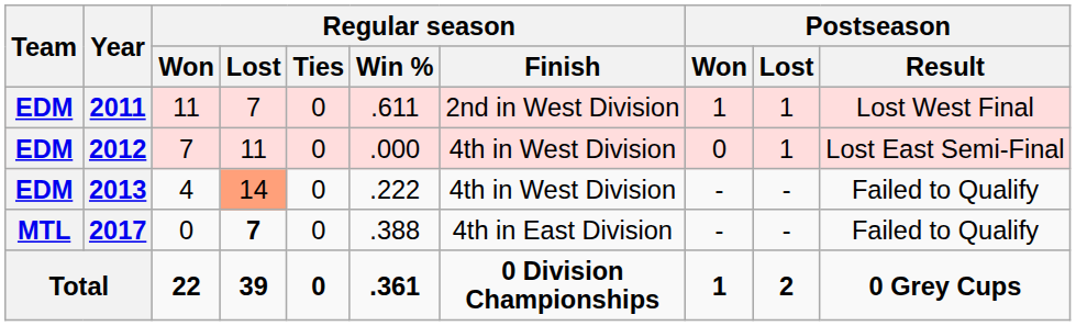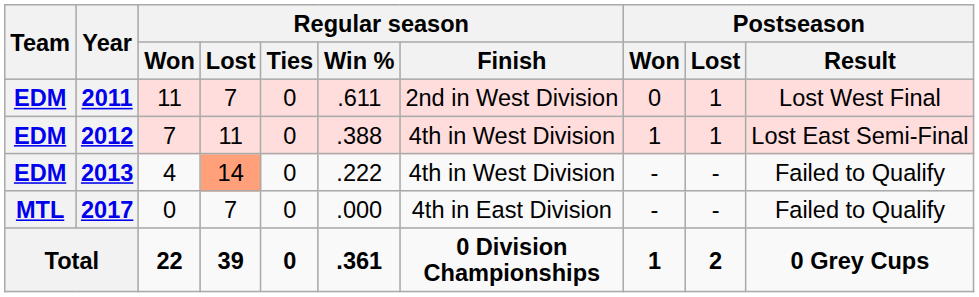 <table class="wikitable" style="font-size: 95%; text-align:center;">
 <tr>
 <th rowspan="2">Team</th>
 <th rowspan="2">Year</th>
 <th colspan="5">Regular season</th>
 <th colspan="4">Postseason</th>
 </tr>
 <tr>
 <th>Won</th>
 <th>Lost</th>
 <th>Ties</th>
 <th>Win %</th>
 <th>Finish</th>
 <th>Won</th>
 <th>Lost</th>
 <th>Result</th>
 </tr>
 <tr ! style="background:#FDD;">
 <th><a href='#'>EDM</a></th>
 <th><a href='#'>2011</a></th>
 <td>11</td>
 <td>7</td>
 <td>0</td>
 <td>.611</td>
 <td>2nd in West Division</td>
-<td>1</td>
+<td>0</td>
 <td>1</td>
 <td>Lost West Final</td>
 </tr>
 <tr ! style="background:#FDD;">
 <th><a href='#'>EDM</a></th>
 <th><a href='#'>2012</a></th>
 <td>7</td>
 <td>11</td>
 <td>0</td>
-<td>.000</td>
+<td>.388</td>
 <td>4th in West Division</td>
-<td>0</td>
+<td>1</td>
 <td>1</td>
 <td>Lost East Semi-Final</td>
 </tr>
 <tr>
 <th><a href='#'>EDM</a></th>
 <th><a href='#'>2013</a></th>
 <td>4</td>
 <td style="background: lightsalmon;">14</td>
 <td>0</td>
 <td>.222</td>
 <td>4th in West Division</td>
 <td>-</td>
 <td>-</td>
 <td>Failed to Qualify</td>
 </tr>
 <tr>
 <th><a href='#'>MTL</a></th>
 <th><a href='#'>2017</a></th>
 <td>0</td>
-<td><strong>7</strong></td>
+<td>7</td>
 <td>0</td>
-<td>.388</td>
+<td>.000</td>
 <td>4th in East Division</td>
 <td>-</td>
 <td>-</td>
 <td>Failed to Qualify</td>
 </tr>
 <tr>
 <th colspan="2"><strong>Total</strong></th>
 <td><strong>22</strong></td>
 <td><strong>39</strong></td>
 <td><strong>0</strong></td>
 <td><strong>.361</strong></td>
 <td><strong>0 Division<br>Championships</strong></td>
 <td><strong>1</strong></td>
 <td><strong>2</strong></td>
 <td><strong>0 Grey Cups</strong></td>
 </tr>
 </table>
